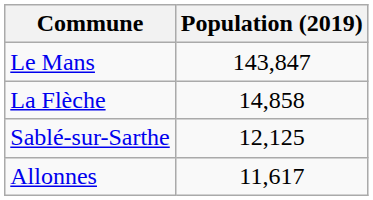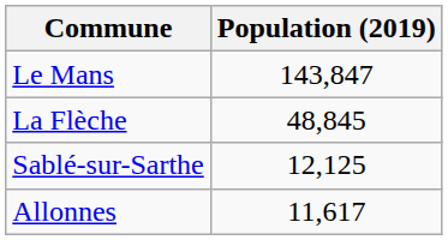 <table class=wikitable>
 <tr>
 <th>Commune</th>
 <th>Population (2019)</th>
 </tr>
 <tr>
 <td><a href='#'>Le Mans</a></td>
 <td style="text-align: center;">143,847</td>
 </tr>
 <tr>
 <td><a href='#'>La Flèche</a></td>
-<td style="text-align: center;">14,858</td>
+<td style="text-align: center;">48,845</td>
 </tr>
 <tr>
 <td><a href='#'>Sablé-sur-Sarthe</a></td>
 <td style="text-align: center;">12,125</td>
 </tr>
 <tr>
 <td><a href='#'>Allonnes</a></td>
 <td style="text-align: center;">11,617</td>
 </tr>
 </table>
